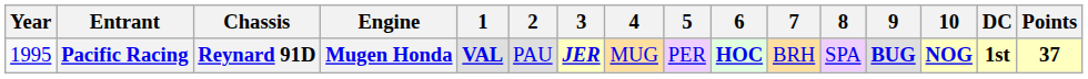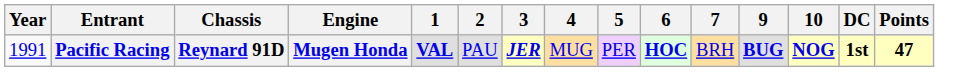 <table class="wikitable" style="text-align:center; font-size:85%">
 <tr>
 <th>Year</th>
 <th>Entrant</th>
 <th>Chassis</th>
 <th>Engine</th>
 <th>1</th>
 <th>2</th>
 <th>3</th>
 <th>4</th>
 <th>5</th>
 <th>6</th>
 <th>7</th>
-<th>8</th>
 <th>9</th>
 <th>10</th>
 <th>DC</th>
 <th>Points</th>
 </tr>
 <tr>
-<td><a href='#'>1995</a></td>
+<td><a href='#'>1991</a></td>
 <th nowrap><a href='#'>Pacific Racing</a></th>
 <th nowrap><a href='#'>Reynard</a> 91D</th>
 <th nowrap><a href='#'>Mugen Honda</a></th>
 <td style="background:#DFDFDF;"><strong><a href='#'>VAL</a></strong><br></td>
 <td style="background:#DFDFDF;"><a href='#'>PAU</a><br></td>
 <td style="background:#FFFFBF;"><a href='#'><strong><em>JER</em></strong></a><br></td>
 <td style="background:#FFDF9F;"><a href='#'>MUG</a><br></td>
 <td style="background:#EFCFFF;"><a href='#'>PER</a><br></td>
 <td style="background:#DFFFDF;"><strong><a href='#'>HOC</a><br></strong></td>
 <td style="background:#FFDF9F;"><a href='#'>BRH</a><br></td>
-<td style="background:#EFCFFF;"><a href='#'>SPA</a><br></td>
 <td style="background:#DFDFDF;"><strong><a href='#'>BUG</a></strong><br></td>
 <td style="background:#FFFFBF;"><strong><a href='#'>NOG</a></strong><br></td>
 <td style="background:#FFFFBF;"><strong>1st</strong></td>
-<td style="background:#FFFFBF;"><strong>37</strong></td>
+<td style="background:#FFFFBF;"><strong>47</strong></td>
 </tr>
 </table>
